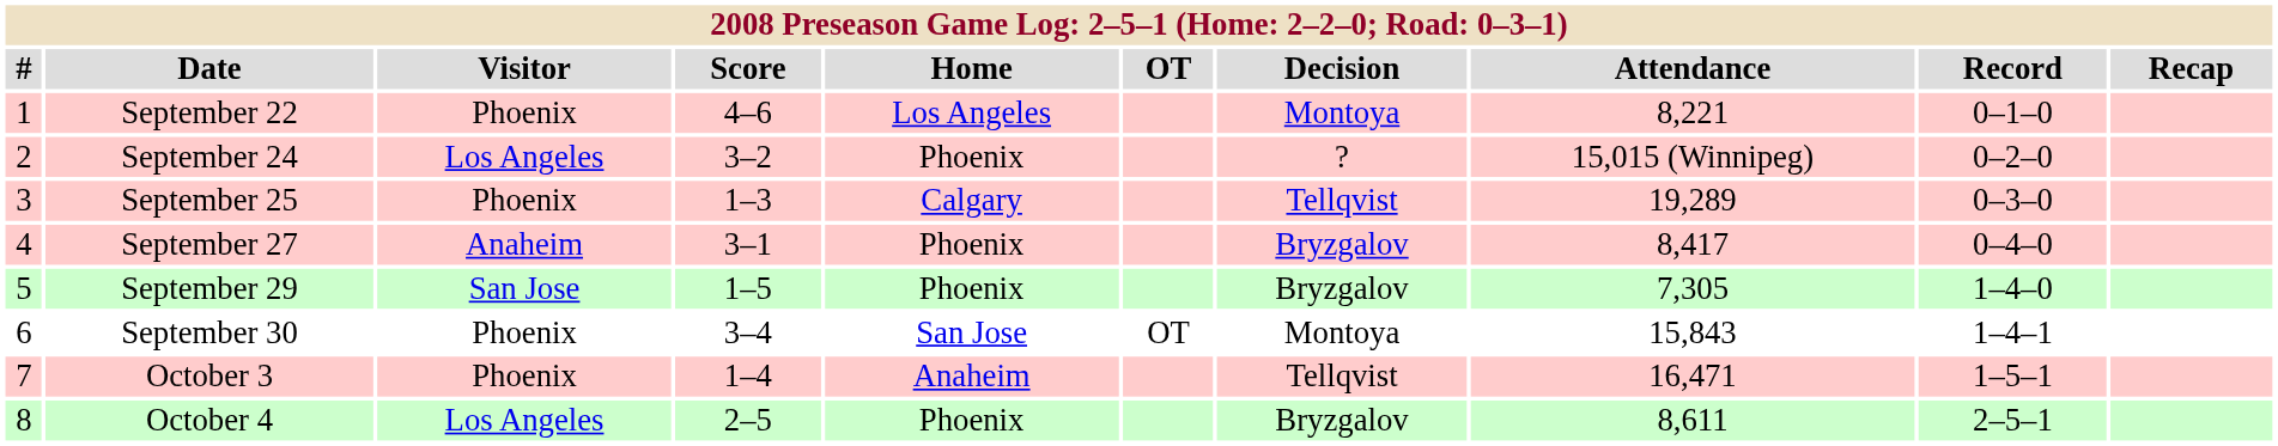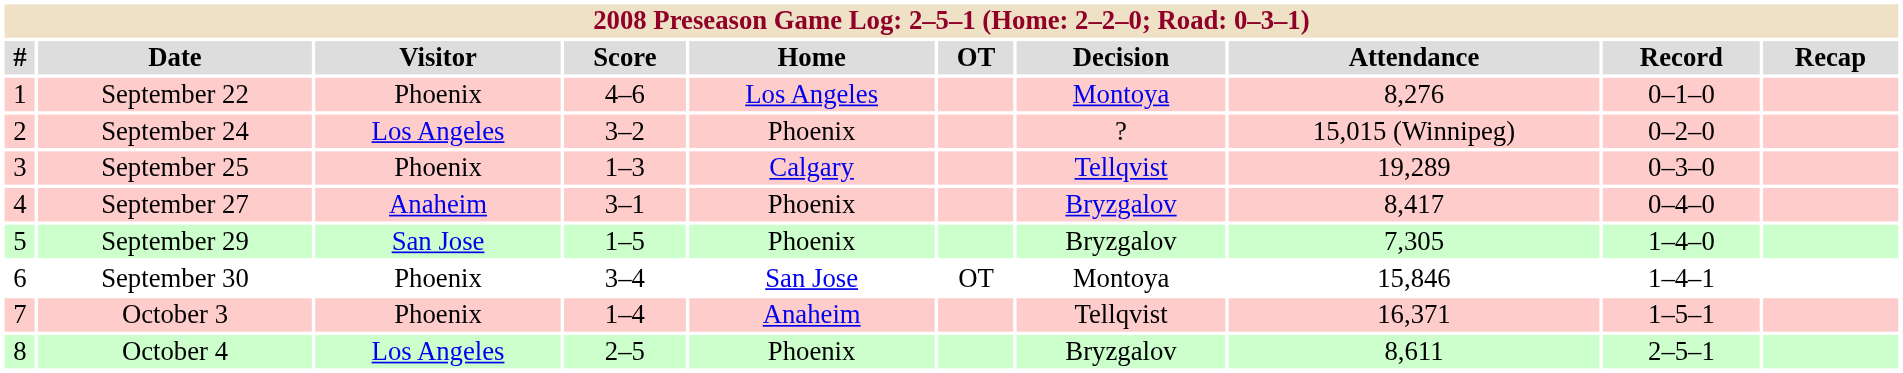 <table class="toccolours collapsible collapsed" width=90% style="clear:both; margin:1.5em auto; text-align:center">
 <tr>
 <th colspan=11 style="background:#EEE1C5; color:#900028;">2008 Preseason Game Log: 2–5–1 (Home: 2–2–0; Road: 0–3–1)</th>
 </tr>
 <tr align="center" bgcolor="#dddddd">
 <td><strong>#</strong></td>
 <td><strong>Date</strong></td>
 <td><strong>Visitor</strong></td>
 <td><strong>Score</strong></td>
 <td><strong>Home</strong></td>
 <td><strong>OT</strong></td>
 <td><strong>Decision</strong></td>
 <td><strong>Attendance</strong></td>
 <td><strong>Record</strong></td>
 <td><strong>Recap</strong></td>
 </tr>
 <tr align="center" bgcolor="#ffcccc">
 <td>1</td>
 <td>September 22</td>
 <td>Phoenix</td>
 <td>4–6</td>
 <td><a href='#'>Los Angeles</a></td>
 <td></td>
 <td><a href='#'>Montoya</a></td>
-<td>8,221</td>
+<td>8,276</td>
 <td>0–1–0</td>
 <td></td>
 </tr>
 <tr align="center" bgcolor="#ffcccc">
 <td>2</td>
 <td>September 24</td>
 <td><a href='#'>Los Angeles</a></td>
 <td>3–2</td>
 <td>Phoenix</td>
 <td></td>
 <td>?</td>
 <td>15,015 (Winnipeg)</td>
 <td>0–2–0</td>
 <td></td>
 </tr>
 <tr align="center" bgcolor="#ffcccc">
 <td>3</td>
 <td>September 25</td>
 <td>Phoenix</td>
 <td>1–3</td>
 <td><a href='#'>Calgary</a></td>
 <td></td>
 <td><a href='#'>Tellqvist</a></td>
 <td>19,289</td>
 <td>0–3–0</td>
 <td></td>
 </tr>
 <tr align="center" bgcolor="#ffcccc">
 <td>4</td>
 <td>September 27</td>
 <td><a href='#'>Anaheim</a></td>
 <td>3–1</td>
 <td>Phoenix</td>
 <td></td>
 <td><a href='#'>Bryzgalov</a></td>
 <td>8,417</td>
 <td>0–4–0</td>
 <td></td>
 </tr>
 <tr align="center" bgcolor="#ccffcc">
 <td>5</td>
 <td>September 29</td>
 <td><a href='#'>San Jose</a></td>
 <td>1–5</td>
 <td>Phoenix</td>
 <td></td>
 <td>Bryzgalov</td>
 <td>7,305</td>
 <td>1–4–0</td>
 <td></td>
 </tr>
 <tr align="center" bgcolor="#ffffff">
 <td>6</td>
 <td>September 30</td>
 <td>Phoenix</td>
 <td>3–4</td>
 <td><a href='#'>San Jose</a></td>
 <td>OT</td>
 <td>Montoya</td>
-<td>15,843</td>
+<td>15,846</td>
 <td>1–4–1</td>
 <td></td>
 </tr>
 <tr align="center" bgcolor="#ffcccc">
 <td>7</td>
 <td>October 3</td>
 <td>Phoenix</td>
 <td>1–4</td>
 <td><a href='#'>Anaheim</a></td>
 <td></td>
 <td>Tellqvist</td>
-<td>16,471</td>
+<td>16,371</td>
 <td>1–5–1</td>
 <td></td>
 </tr>
 <tr align="center" bgcolor="#ccffcc">
 <td>8</td>
 <td>October 4</td>
 <td><a href='#'>Los Angeles</a></td>
 <td>2–5</td>
 <td>Phoenix</td>
 <td></td>
 <td>Bryzgalov</td>
 <td>8,611</td>
 <td>2–5–1</td>
 <td></td>
 </tr>
 </table>
